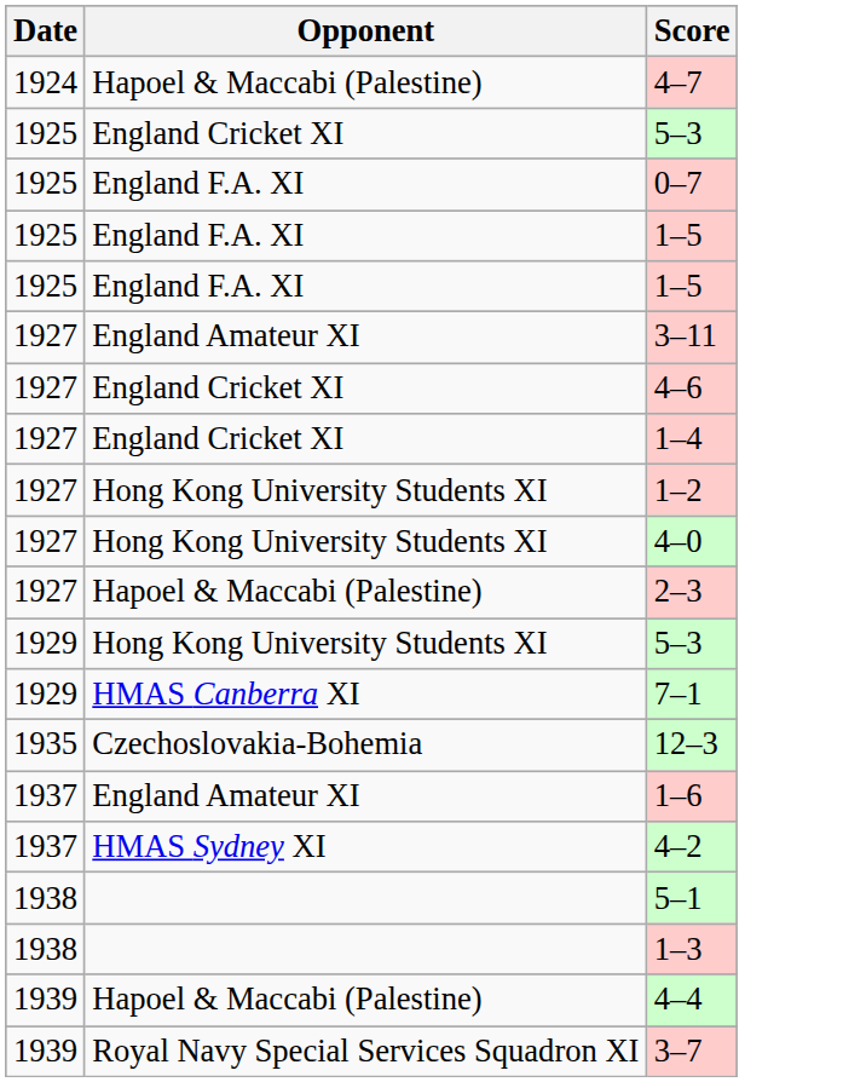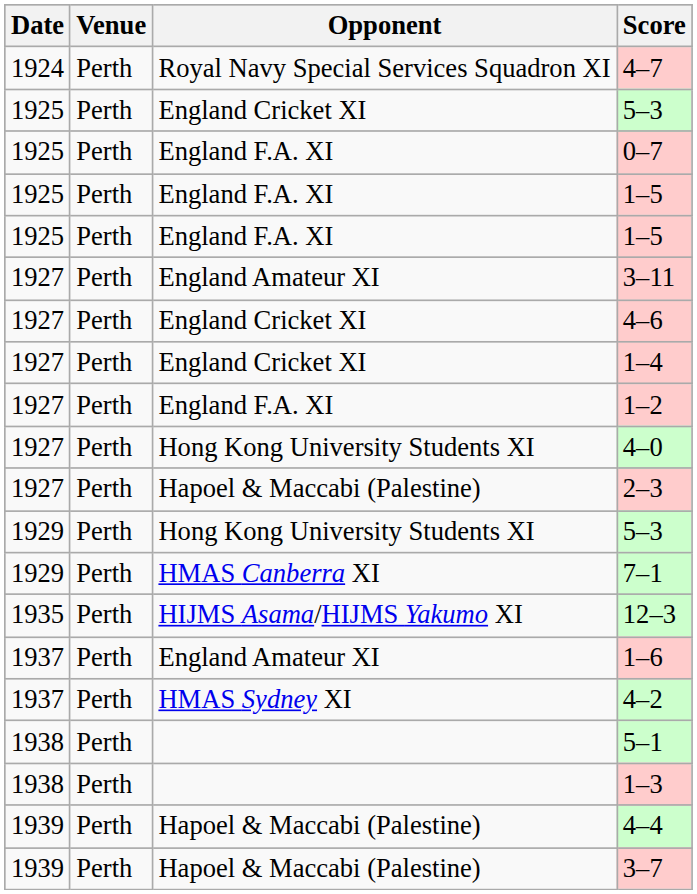 <table class="wikitable" style="text-align:left">
 <tr>
 <th>Date</th>
+<th>Venue</th>
 <th>Opponent</th>
 <th>Score</th>
 </tr>
 <tr>
 <td>1924</td>
-<td>Hapoel & Maccabi (Palestine)</td>
+<td>Perth</td>
+<td>Royal Navy Special Services Squadron XI</td>
 <td bgcolor=ffcccc>4–7</td>
 </tr>
 <tr>
 <td>1925</td>
+<td>Perth</td>
 <td> England Cricket XI</td>
 <td bgcolor=ccffcc>5–3</td>
 </tr>
 <tr>
 <td>1925</td>
+<td>Perth</td>
 <td> England F.A. XI</td>
 <td bgcolor=ffcccc>0–7</td>
 </tr>
 <tr>
 <td>1925</td>
+<td>Perth</td>
 <td> England F.A. XI</td>
 <td bgcolor=ffcccc>1–5</td>
 </tr>
 <tr>
 <td>1925</td>
+<td>Perth</td>
 <td> England F.A. XI</td>
 <td bgcolor=ffcccc>1–5</td>
 </tr>
 <tr>
 <td>1927</td>
+<td>Perth</td>
 <td> England Amateur XI</td>
 <td bgcolor=ffcccc>3–11</td>
 </tr>
 <tr>
 <td>1927</td>
+<td>Perth</td>
 <td> England Cricket XI</td>
 <td bgcolor=ffcccc>4–6</td>
 </tr>
 <tr>
 <td>1927</td>
+<td>Perth</td>
 <td> England Cricket XI</td>
 <td bgcolor=ffcccc>1–4</td>
 </tr>
 <tr>
 <td>1927</td>
-<td>Hong Kong University Students XI</td>
+<td>Perth</td>
+<td> England F.A. XI</td>
 <td bgcolor=ffcccc>1–2</td>
 </tr>
 <tr>
 <td>1927</td>
+<td>Perth</td>
 <td>Hong Kong University Students XI</td>
 <td bgcolor=ccffcc>4–0</td>
 </tr>
 <tr>
 <td>1927</td>
+<td>Perth</td>
 <td>Hapoel & Maccabi (Palestine)</td>
 <td bgcolor=ffcccc>2–3</td>
 </tr>
 <tr>
 <td>1929</td>
+<td>Perth</td>
 <td>Hong Kong University Students XI</td>
 <td bgcolor=ccffcc>5–3</td>
 </tr>
 <tr>
 <td>1929</td>
+<td>Perth</td>
 <td><a href='#'>HMAS <em>Canberra</em></a> XI</td>
 <td bgcolor=ccffcc>7–1</td>
 </tr>
 <tr>
 <td>1935</td>
-<td> Czechoslovakia-Bohemia</td>
+<td>Perth</td>
+<td> <a href='#'>HIJMS <em>Asama</em></a>/<a href='#'>HIJMS <em>Yakumo</em></a>  XI</td>
 <td bgcolor=ccffcc>12–3</td>
 </tr>
 <tr>
 <td>1937</td>
+<td>Perth</td>
 <td> England Amateur XI</td>
 <td bgcolor=ffcccc>1–6</td>
 </tr>
 <tr>
 <td>1937</td>
+<td>Perth</td>
 <td><a href='#'>HMAS <em>Sydney</em></a> XI</td>
 <td bgcolor=ccffcc>4–2</td>
 </tr>
 <tr>
 <td>1938</td>
+<td>Perth</td>
 <td></td>
 <td bgcolor=ccffcc>5–1</td>
 </tr>
 <tr>
 <td>1938</td>
+<td>Perth</td>
 <td></td>
 <td bgcolor=ffcccc>1–3</td>
 </tr>
 <tr>
 <td>1939</td>
+<td>Perth</td>
 <td>Hapoel & Maccabi (Palestine)</td>
 <td bgcolor=ccffcc>4–4</td>
 </tr>
 <tr>
 <td>1939</td>
-<td>Royal Navy Special Services Squadron XI</td>
+<td>Perth</td>
+<td>Hapoel & Maccabi (Palestine)</td>
 <td bgcolor=ffcccc>3–7</td>
 </tr>
 </table>
